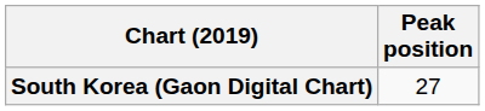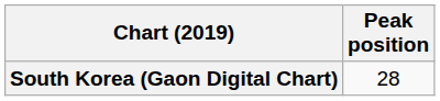 <table class="wikitable plainrowheaders" style="text-align:center">
 <tr>
 <th>Chart (2019)</th>
 <th>Peak<br>position</th>
 </tr>
 <tr>
 <th scope="row">South Korea (Gaon Digital Chart)</th>
-<td>27</td>
+<td>28</td>
 </tr>
 </table>
